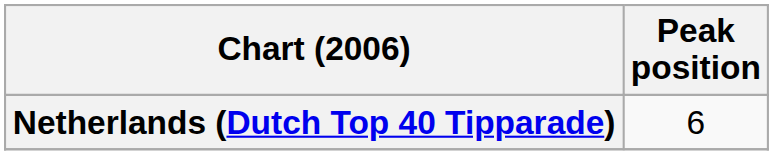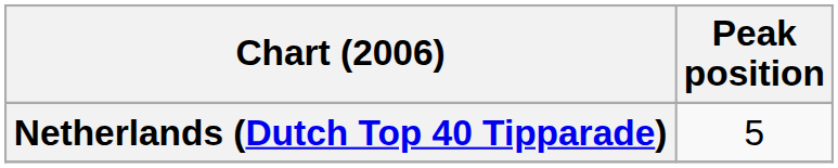 <table class="wikitable sortable plainrowheaders" style="text-align:center">
 <tr>
 <th scope="col">Chart (2006)</th>
 <th scope="col">Peak <br> position</th>
 </tr>
 <tr>
 </tr>
 <tr>
 </tr>
 <tr>
 </tr>
 <tr>
 </tr>
 <tr>
 <th scope="row">Netherlands (<a href='#'>Dutch Top 40 Tipparade</a>)</th>
-<td>6</td>
+<td>5</td>
 </tr>
 <tr>
 </tr>
 <tr>
 </tr>
 <tr>
 </tr>
 <tr>
 </tr>
 <tr>
 </tr>
 <tr>
 </tr>
 <tr>
 </tr>
 <tr>
 </tr>
 <tr>
 </tr>
 <tr>
 </tr>
 <tr>
 </tr>
 <tr>
 </tr>
 </table>
